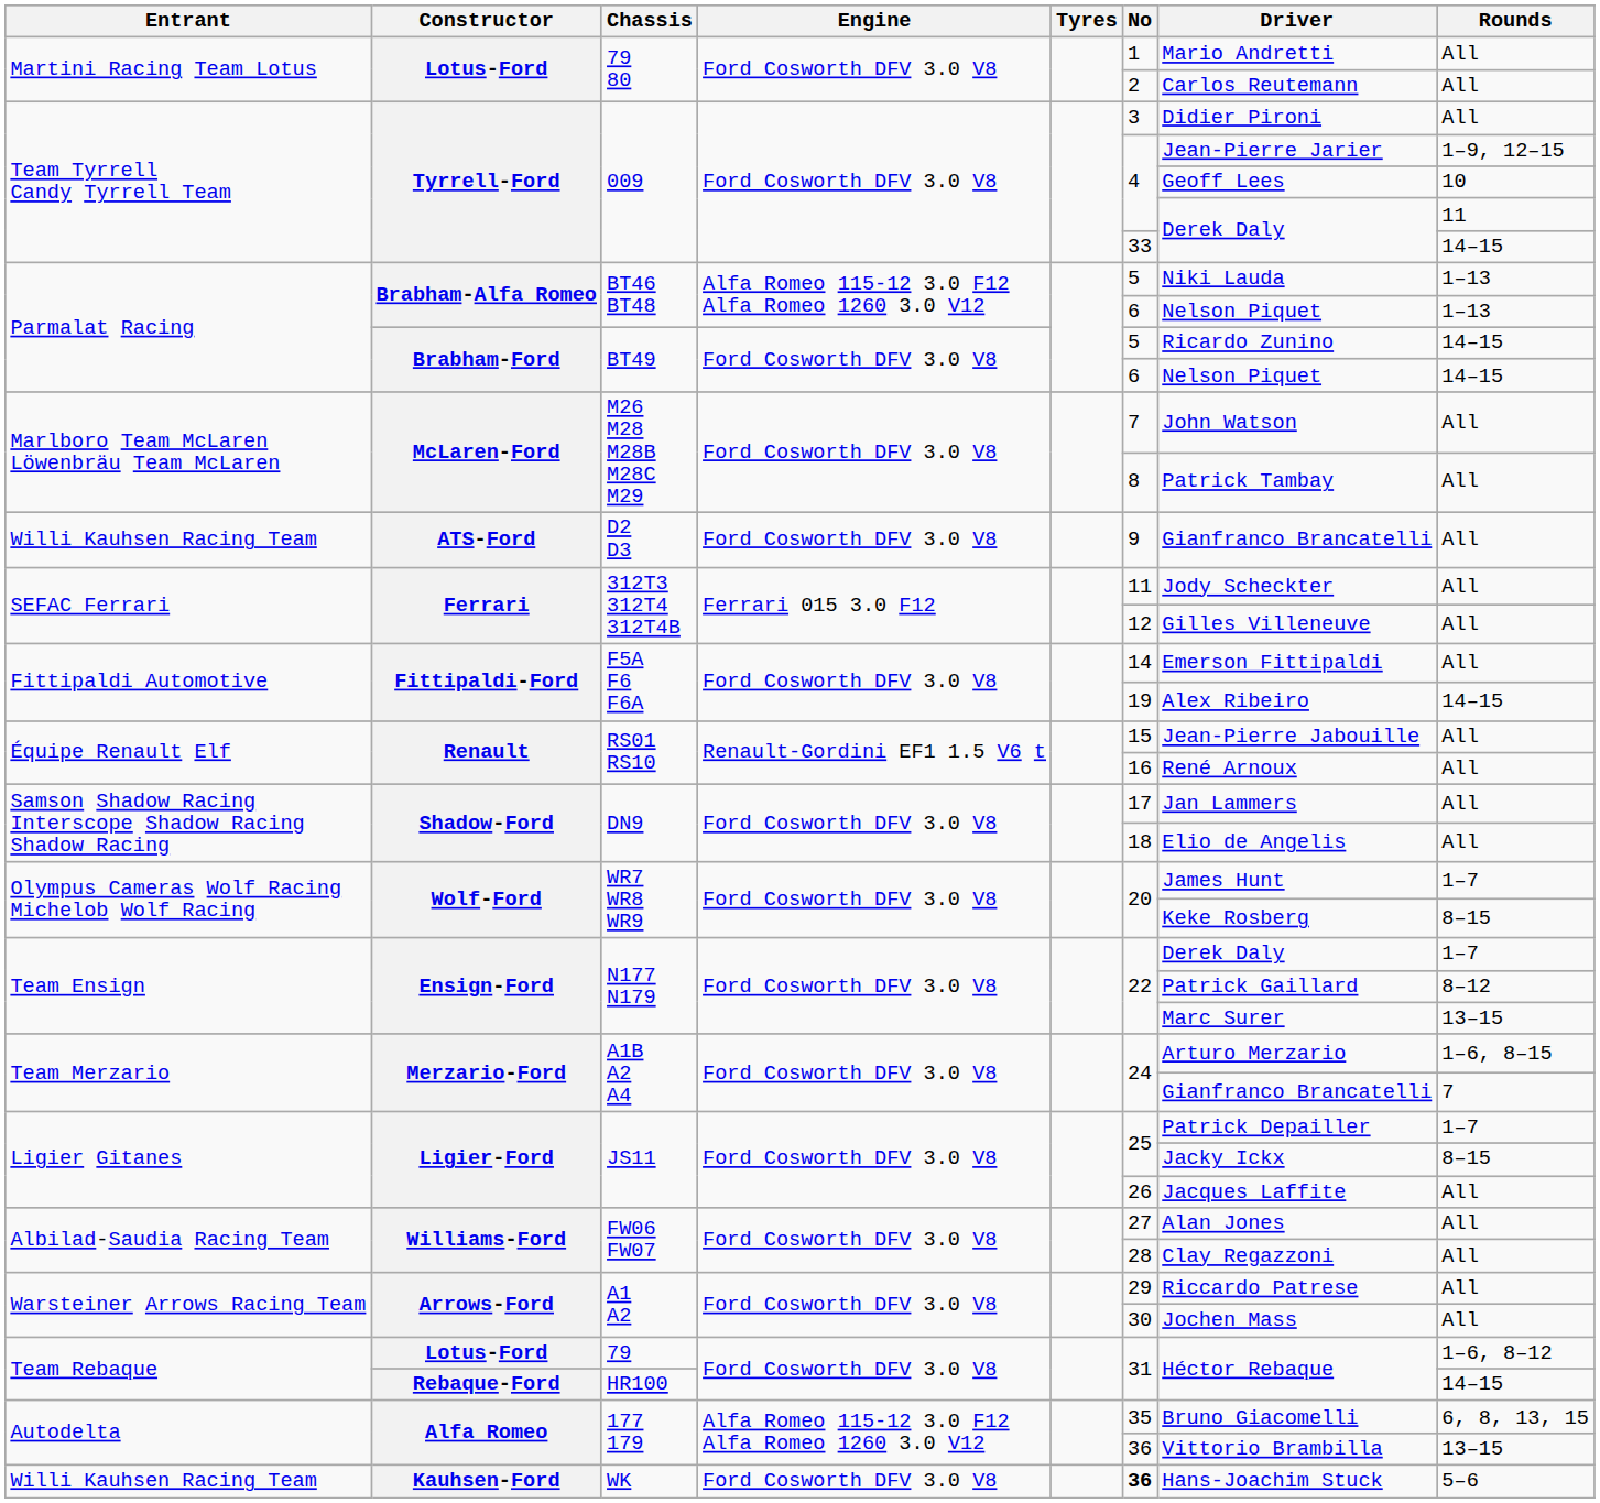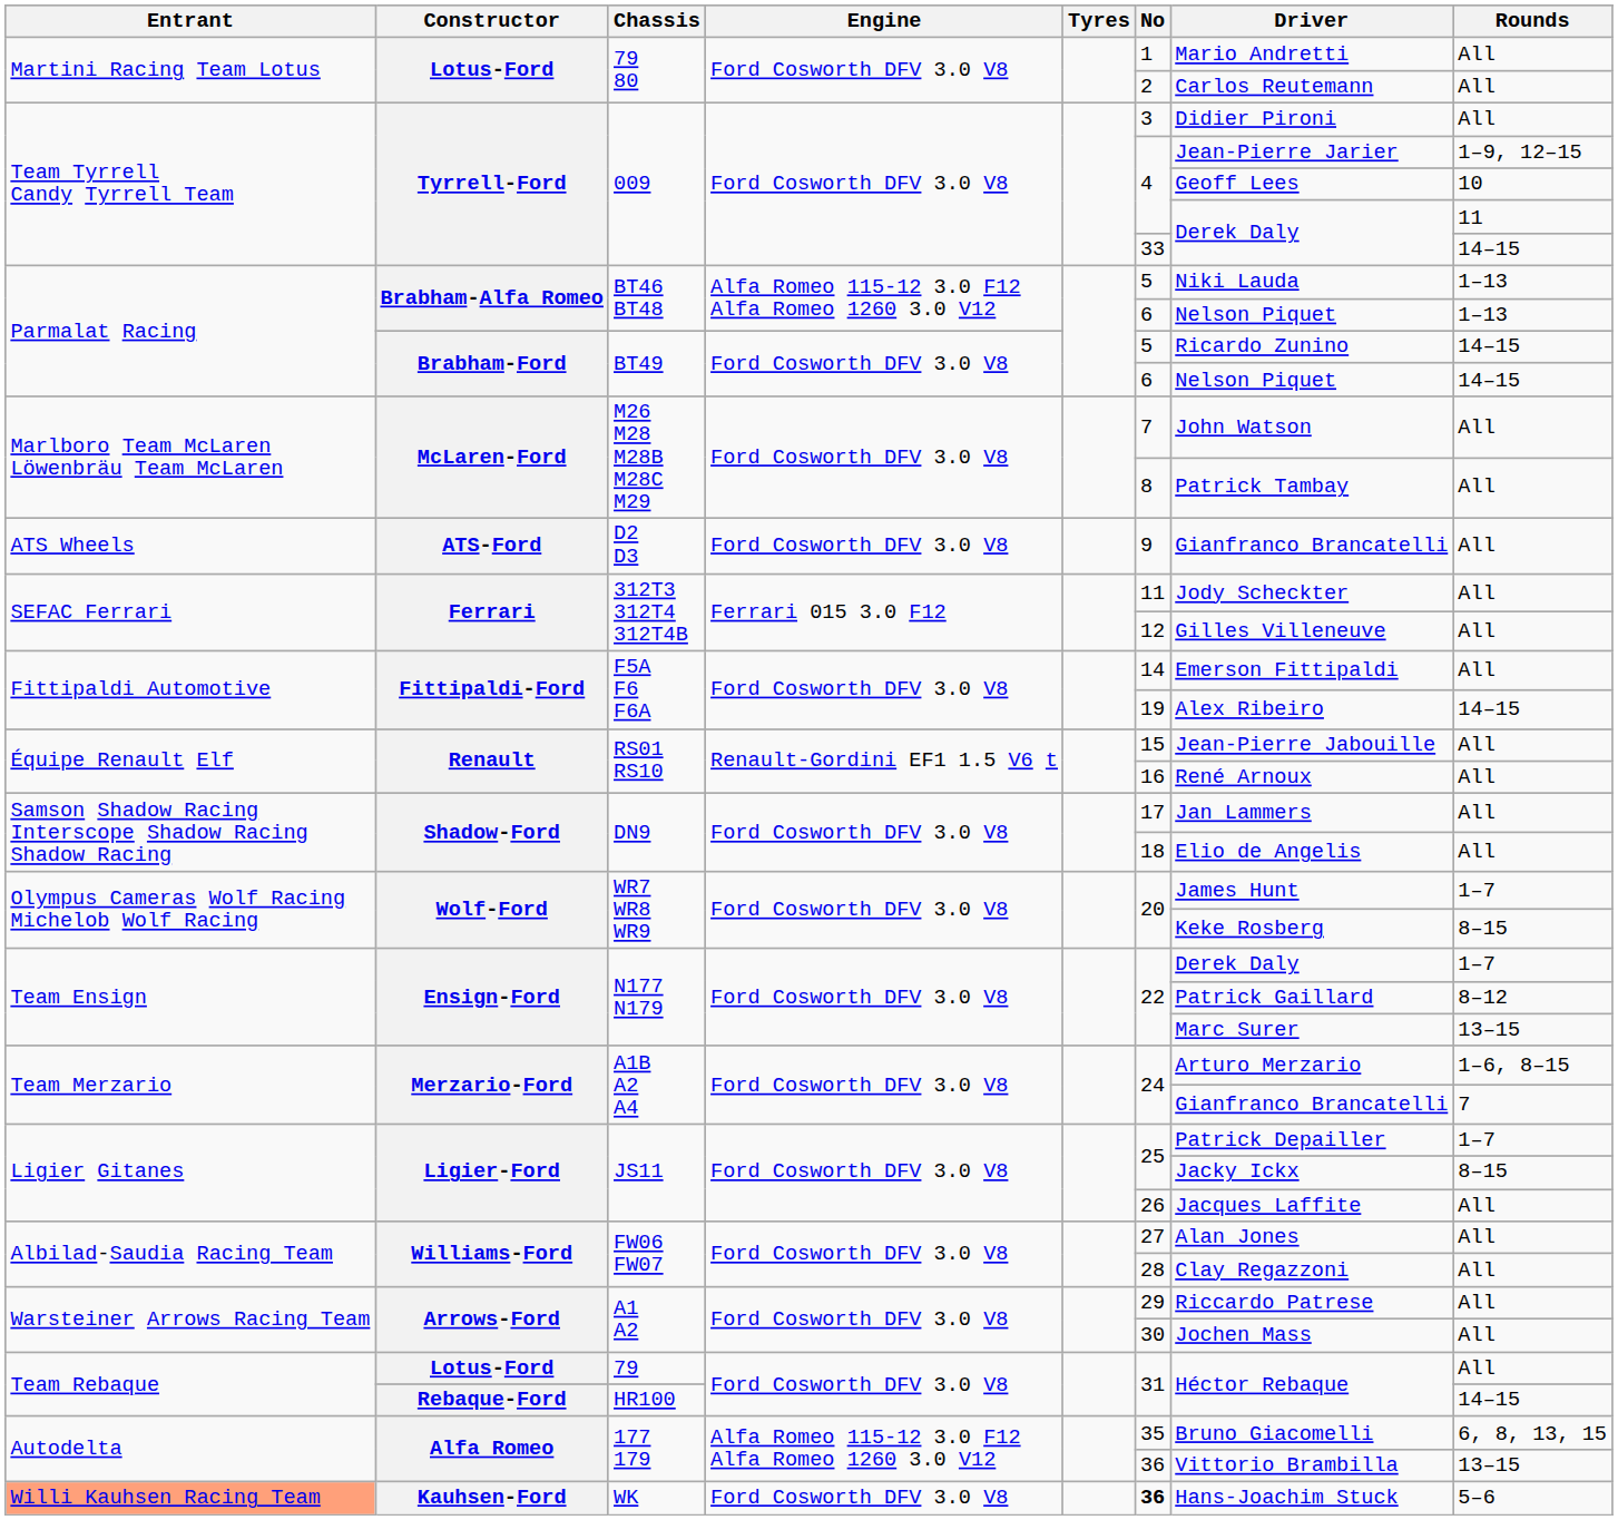 <table class="wikitable sortable" style="font-size: 85%">
 <tr>
 <th>Entrant</th>
 <th>Constructor</th>
 <th>Chassis</th>
 <th>Engine</th>
 <th>Tyres</th>
 <th>No</th>
 <th>Driver</th>
 <th>Rounds</th>
 </tr>
 <tr>
 <td rowspan="2"> <a href='#'>Martini Racing</a> <a href='#'>Team Lotus</a></td>
 <th rowspan="2"><a href='#'>Lotus</a>-<a href='#'>Ford</a></th>
 <td rowspan="2"><a href='#'>79</a><br><a href='#'>80</a></td>
 <td rowspan="2"><a href='#'>Ford Cosworth DFV</a> 3.0 <a href='#'>V8</a></td>
 <td rowspan="2"></td>
 <td>1</td>
 <td> <a href='#'>Mario Andretti</a></td>
 <td>All</td>
 </tr>
 <tr>
 <td>2</td>
 <td> <a href='#'>Carlos Reutemann</a></td>
 <td>All</td>
 </tr>
 <tr>
 <td rowspan="5"> <a href='#'>Team Tyrrell</a><br> <a href='#'>Candy</a> <a href='#'>Tyrrell Team</a></td>
 <th rowspan="5"><a href='#'>Tyrrell</a>-<a href='#'>Ford</a></th>
 <td rowspan="5"><a href='#'>009</a></td>
 <td rowspan="5"><a href='#'>Ford Cosworth DFV</a> 3.0 <a href='#'>V8</a></td>
 <td rowspan="5"></td>
 <td>3</td>
 <td> <a href='#'>Didier Pironi</a></td>
 <td>All</td>
 </tr>
 <tr>
 <td rowspan="3">4</td>
 <td> <a href='#'>Jean-Pierre Jarier</a></td>
 <td>1–9, 12–15</td>
 </tr>
 <tr>
 <td> <a href='#'>Geoff Lees</a></td>
 <td>10</td>
 </tr>
 <tr>
 <td rowspan="2"> <a href='#'>Derek Daly</a></td>
 <td>11</td>
 </tr>
 <tr>
 <td>33</td>
 <td>14–15</td>
 </tr>
 <tr>
 <td rowspan=4> <a href='#'>Parmalat</a> <a href='#'>Racing</a></td>
 <th rowspan=2><a href='#'>Brabham</a>-<a href='#'>Alfa Romeo</a></th>
 <td rowspan=2><a href='#'>BT46</a><br><a href='#'>BT48</a></td>
 <td rowspan=2><a href='#'>Alfa Romeo</a> <a href='#'>115-12</a> 3.0 <a href='#'>F12</a><br><a href='#'>Alfa Romeo</a> <a href='#'>1260</a> 3.0 <a href='#'>V12</a></td>
 <td rowspan=4></td>
 <td>5</td>
 <td> <a href='#'>Niki Lauda</a></td>
 <td>1–13</td>
 </tr>
 <tr>
 <td>6</td>
 <td> <a href='#'>Nelson Piquet</a></td>
 <td>1–13</td>
 </tr>
 <tr>
 <th rowspan=2><a href='#'>Brabham</a>-<a href='#'>Ford</a></th>
 <td rowspan=2><a href='#'>BT49</a></td>
 <td rowspan=2><a href='#'>Ford Cosworth DFV</a> 3.0 <a href='#'>V8</a></td>
 <td>5</td>
 <td> <a href='#'>Ricardo Zunino</a></td>
 <td>14–15</td>
 </tr>
 <tr>
 <td>6</td>
 <td> <a href='#'>Nelson Piquet</a></td>
 <td>14–15</td>
 </tr>
 <tr>
 <td rowspan="2"> <a href='#'>Marlboro</a> <a href='#'>Team McLaren</a><br> <a href='#'>Löwenbräu</a> <a href='#'>Team McLaren</a></td>
 <th rowspan="2"><a href='#'>McLaren</a>-<a href='#'>Ford</a></th>
 <td rowspan="2"><a href='#'>M26</a><br><a href='#'>M28</a><br><a href='#'>M28B</a><br><a href='#'>M28C</a><br><a href='#'>M29</a></td>
 <td rowspan="2"><a href='#'>Ford Cosworth DFV</a> 3.0 <a href='#'>V8</a></td>
 <td rowspan="2"></td>
 <td>7</td>
 <td> <a href='#'>John Watson</a></td>
 <td>All</td>
 </tr>
 <tr>
 <td>8</td>
 <td> <a href='#'>Patrick Tambay</a></td>
 <td>All</td>
 </tr>
 <tr>
-<td> <a href='#'>Willi Kauhsen Racing Team</a></td>
+<td> <a href='#'>ATS Wheels</a></td>
 <th><a href='#'>ATS</a>-<a href='#'>Ford</a></th>
 <td><a href='#'>D2</a><br><a href='#'>D3</a></td>
 <td><a href='#'>Ford Cosworth DFV</a> 3.0 <a href='#'>V8</a></td>
 <td></td>
 <td>9</td>
 <td> <a href='#'>Gianfranco Brancatelli</a></td>
 <td>All</td>
 </tr>
 <tr>
 <td rowspan="2"> <a href='#'>SEFAC Ferrari</a></td>
 <th rowspan="2"><a href='#'>Ferrari</a></th>
 <td rowspan="2"><a href='#'>312T3</a><br><a href='#'>312T4</a><br><a href='#'>312T4B</a></td>
 <td rowspan="2"><a href='#'>Ferrari</a> 015 3.0 <a href='#'>F12</a></td>
 <td rowspan="2"></td>
 <td>11</td>
 <td> <a href='#'>Jody Scheckter</a></td>
 <td>All</td>
 </tr>
 <tr>
 <td>12</td>
 <td> <a href='#'>Gilles Villeneuve</a></td>
 <td>All</td>
 </tr>
 <tr>
 <td rowspan="2"> <a href='#'>Fittipaldi Automotive</a></td>
 <th rowspan="2"><a href='#'>Fittipaldi</a>-<a href='#'>Ford</a></th>
 <td rowspan="2"><a href='#'>F5A</a><br><a href='#'>F6</a><br><a href='#'>F6A</a></td>
 <td rowspan="2"><a href='#'>Ford Cosworth DFV</a> 3.0 <a href='#'>V8</a></td>
 <td rowspan="2"></td>
 <td>14</td>
 <td> <a href='#'>Emerson Fittipaldi</a></td>
 <td>All</td>
 </tr>
 <tr>
 <td>19</td>
 <td> <a href='#'>Alex Ribeiro</a></td>
 <td>14–15</td>
 </tr>
 <tr>
 <td rowspan="2"> <a href='#'>Équipe Renault</a> <a href='#'>Elf</a></td>
 <th rowspan="2"><a href='#'>Renault</a></th>
 <td rowspan="2"><a href='#'>RS01</a><br><a href='#'>RS10</a></td>
 <td rowspan="2"><a href='#'>Renault-Gordini</a> EF1 1.5 <a href='#'>V6</a> <a href='#'>t</a></td>
 <td rowspan="2"></td>
 <td>15</td>
 <td> <a href='#'>Jean-Pierre Jabouille</a></td>
 <td>All</td>
 </tr>
 <tr>
 <td>16</td>
 <td> <a href='#'>René Arnoux</a></td>
 <td>All</td>
 </tr>
 <tr>
 <td rowspan="2"> <a href='#'>Samson</a> <a href='#'>Shadow Racing</a><br> <a href='#'>Interscope</a> <a href='#'>Shadow Racing</a><br> <a href='#'>Shadow Racing</a></td>
 <th rowspan="2"><a href='#'>Shadow</a>-<a href='#'>Ford</a></th>
 <td rowspan="2"><a href='#'>DN9</a></td>
 <td rowspan="2"><a href='#'>Ford Cosworth DFV</a> 3.0 <a href='#'>V8</a></td>
 <td rowspan="2"></td>
 <td>17</td>
 <td> <a href='#'>Jan Lammers</a></td>
 <td>All</td>
 </tr>
 <tr>
 <td>18</td>
 <td> <a href='#'>Elio de Angelis</a></td>
 <td>All</td>
 </tr>
 <tr>
 <td rowspan="2"> <a href='#'>Olympus Cameras</a> <a href='#'>Wolf Racing</a> <br> <a href='#'>Michelob</a> <a href='#'>Wolf Racing</a></td>
 <th rowspan="2"><a href='#'>Wolf</a>-<a href='#'>Ford</a></th>
 <td rowspan="2"><a href='#'>WR7</a><br><a href='#'>WR8</a><br><a href='#'>WR9</a></td>
 <td rowspan="2"><a href='#'>Ford Cosworth DFV</a> 3.0 <a href='#'>V8</a></td>
 <td rowspan="2"></td>
 <td rowspan="2">20</td>
 <td> <a href='#'>James Hunt</a></td>
 <td>1–7</td>
 </tr>
 <tr>
 <td> <a href='#'>Keke Rosberg</a></td>
 <td>8–15</td>
 </tr>
 <tr>
 <td rowspan="3"> <a href='#'>Team Ensign</a></td>
 <th rowspan="3"><a href='#'>Ensign</a>-<a href='#'>Ford</a></th>
 <td rowspan="3"><a href='#'>N177</a><br><a href='#'>N179</a></td>
 <td rowspan="3"><a href='#'>Ford Cosworth DFV</a> 3.0 <a href='#'>V8</a></td>
 <td rowspan="3"></td>
 <td rowspan="3">22</td>
 <td> <a href='#'>Derek Daly</a></td>
 <td>1–7</td>
 </tr>
 <tr>
 <td> <a href='#'>Patrick Gaillard</a></td>
 <td>8–12</td>
 </tr>
 <tr>
 <td> <a href='#'>Marc Surer</a></td>
 <td>13–15</td>
 </tr>
 <tr>
 <td rowspan="2"> <a href='#'>Team Merzario</a></td>
 <th rowspan="2"><a href='#'>Merzario</a>-<a href='#'>Ford</a></th>
 <td rowspan="2"><a href='#'>A1B</a><br><a href='#'>A2</a><br><a href='#'>A4</a></td>
 <td rowspan="2"><a href='#'>Ford Cosworth DFV</a> 3.0 <a href='#'>V8</a></td>
 <td rowspan="2"></td>
 <td rowspan="2">24</td>
 <td> <a href='#'>Arturo Merzario</a></td>
 <td>1–6, 8–15</td>
 </tr>
 <tr>
 <td> <a href='#'>Gianfranco Brancatelli</a></td>
 <td>7</td>
 </tr>
 <tr>
 <td rowspan="3"> <a href='#'>Ligier</a> <a href='#'>Gitanes</a></td>
 <th rowspan="3"><a href='#'>Ligier</a>-<a href='#'>Ford</a></th>
 <td rowspan="3"><a href='#'>JS11</a></td>
 <td rowspan="3"><a href='#'>Ford Cosworth DFV</a> 3.0 <a href='#'>V8</a></td>
 <td rowspan="3"></td>
 <td rowspan="2">25</td>
 <td> <a href='#'>Patrick Depailler</a></td>
 <td>1–7</td>
 </tr>
 <tr>
 <td> <a href='#'>Jacky Ickx</a></td>
 <td>8–15</td>
 </tr>
 <tr>
 <td>26</td>
 <td> <a href='#'>Jacques Laffite</a></td>
 <td>All</td>
 </tr>
 <tr>
 <td rowspan="2"> <a href='#'>Albilad</a>-<a href='#'>Saudia</a> <a href='#'>Racing Team</a></td>
 <th rowspan="2"><a href='#'>Williams</a>-<a href='#'>Ford</a></th>
 <td rowspan="2"><a href='#'>FW06</a><br><a href='#'>FW07</a></td>
 <td rowspan="2"><a href='#'>Ford Cosworth DFV</a> 3.0 <a href='#'>V8</a></td>
 <td rowspan="2"></td>
 <td>27</td>
 <td> <a href='#'>Alan Jones</a></td>
 <td>All</td>
 </tr>
 <tr>
 <td>28</td>
 <td> <a href='#'>Clay Regazzoni</a></td>
 <td>All</td>
 </tr>
 <tr>
 <td rowspan="2"> <a href='#'>Warsteiner</a> <a href='#'>Arrows Racing Team</a></td>
 <th rowspan="2"><a href='#'>Arrows</a>-<a href='#'>Ford</a></th>
 <td rowspan="2"><a href='#'>A1</a><br><a href='#'>A2</a></td>
 <td rowspan="2"><a href='#'>Ford Cosworth DFV</a> 3.0 <a href='#'>V8</a></td>
 <td rowspan="2"></td>
 <td>29</td>
 <td> <a href='#'>Riccardo Patrese</a></td>
 <td>All</td>
 </tr>
 <tr>
 <td>30</td>
 <td> <a href='#'>Jochen Mass</a></td>
 <td>All</td>
 </tr>
 <tr>
 <td rowspan=2> <a href='#'>Team Rebaque</a></td>
 <th><a href='#'>Lotus</a>-<a href='#'>Ford</a></th>
 <td><a href='#'>79</a></td>
 <td rowspan=2><a href='#'>Ford Cosworth DFV</a> 3.0 <a href='#'>V8</a></td>
 <td rowspan=2></td>
 <td rowspan=2>31</td>
 <td rowspan=2> <a href='#'>Héctor Rebaque</a></td>
-<td>1–6, 8–12</td>
+<td>All</td>
 </tr>
 <tr>
 <th><a href='#'>Rebaque</a>-<a href='#'>Ford</a></th>
 <td><a href='#'>HR100</a></td>
 <td>14–15</td>
 </tr>
 <tr>
 <td rowspan="2"> <a href='#'>Autodelta</a></td>
 <th rowspan="2"><a href='#'>Alfa Romeo</a></th>
 <td rowspan="2"><a href='#'>177</a><br><a href='#'>179</a></td>
 <td rowspan="2"><a href='#'>Alfa Romeo</a> <a href='#'>115-12</a> 3.0 <a href='#'>F12</a><br><a href='#'>Alfa Romeo</a> <a href='#'>1260</a> 3.0 <a href='#'>V12</a></td>
 <td rowspan="2"></td>
 <td>35</td>
 <td> <a href='#'>Bruno Giacomelli</a></td>
 <td>6, 8, 13, 15</td>
 </tr>
 <tr>
 <td>36</td>
 <td> <a href='#'>Vittorio Brambilla</a></td>
 <td>13–15</td>
 </tr>
 <tr>
-<td> <a href='#'>Willi Kauhsen Racing Team</a></td>
+<td style="background: lightsalmon;"> <a href='#'>Willi Kauhsen Racing Team</a></td>
 <th><a href='#'>Kauhsen</a>-<a href='#'>Ford</a></th>
 <td><a href='#'>WK</a></td>
 <td><a href='#'>Ford Cosworth DFV</a> 3.0 <a href='#'>V8</a></td>
 <td></td>
 <td><strong>36</strong></td>
 <td> <a href='#'>Hans-Joachim Stuck</a></td>
 <td>5–6</td>
 </tr>
 </table>
